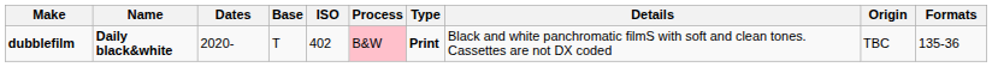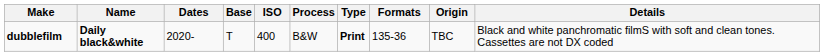 <table class="wikitable">
 <tr>
 <th scope="col" style="width: 100px;">Make</th>
 <th scope="col" style="width: 120px;">Name</th>
 <th scope="col" style="width: 80px;">Dates</th>
 <th scope="col" style="width: 30px;">Base</th>
 <th scope="col" style="width: 45px;">ISO</th>
 <th scope="col" style="width: 40px;">Process</th>
 <th scope="col" style="width: 40px;">Type</th>
+<th scope="col" style="width: 80px;">Formats</th>
+<th scope="col" style="width: 60px;">Origin</th>
 <th scope="col" style="width: 500px;">Details</th>
-<th scope="col" style="width: 60px;">Origin</th>
-<th scope="col" style="width: 80px;">Formats</th>
 </tr>
 <tr>
 <td><strong>dubblefilm</strong></td>
 <td><strong>Daily black&white </strong></td>
 <td>2020-</td>
 <td>T</td>
-<td>402</td>
-<td style="background: pink;">B&W</td>
+<td>400</td>
+<td>B&W</td>
 <td><strong>Print</strong></td>
+<td>135-36</td>
+<td>TBC</td>
 <td>Black and white panchromatic filmS with soft and clean tones. Cassettes are not DX coded</td>
-<td>TBC</td>
-<td>135-36</td>
 </tr>
 </table>
